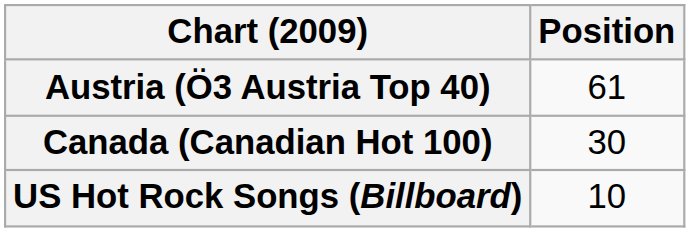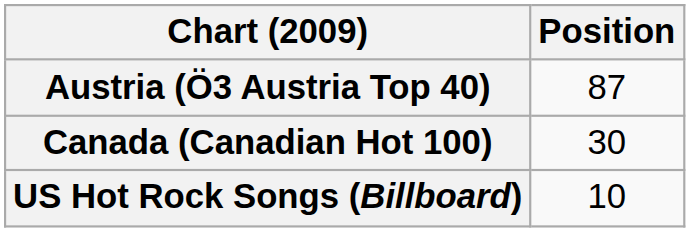 <table class="wikitable sortable plainrowheaders">
 <tr>
 <th>Chart (2009)</th>
 <th>Position</th>
 </tr>
 <tr>
 <th scope="row">Austria (Ö3 Austria Top 40)</th>
-<td style="text-align:center;">61</td>
+<td style="text-align:center;">87</td>
 </tr>
 <tr>
 <th scope="row">Canada (Canadian Hot 100)</th>
 <td style="text-align:center;">30</td>
 </tr>
 <tr>
 <th scope="row">US Hot Rock Songs (<em>Billboard</em>)</th>
 <td style="text-align:center;">10</td>
 </tr>
 </table>
